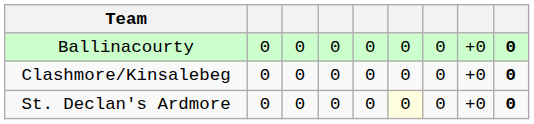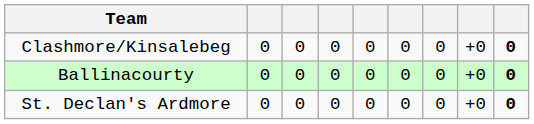 <table class="wikitable" style="text-align:center">
 <tr>
 <th style="width:175px;">Team</th>
 <th width="20"></th>
 <th width="20"></th>
 <th width="20"></th>
 <th width="20"></th>
 <th width="20"></th>
 <th width="20"></th>
 <th width="20"></th>
 <th width="20"></th>
 </tr>
-<tr style="background:#cfc;">
-<td>Ballinacourty</td>
+<tr>
+<td>Clashmore/Kinsalebeg</td>
 <td>0</td>
 <td>0</td>
 <td>0</td>
 <td>0</td>
 <td>0</td>
 <td>0</td>
 <td>+0</td>
 <td><strong>0</strong></td>
 </tr>
-<tr>
-<td>Clashmore/Kinsalebeg</td>
+<tr style="background:#cfc;">
+<td>Ballinacourty</td>
 <td>0</td>
 <td>0</td>
 <td>0</td>
 <td>0</td>
 <td>0</td>
 <td>0</td>
 <td>+0</td>
 <td><strong>0</strong></td>
 </tr>
 <tr>
 <td>St. Declan's Ardmore</td>
 <td>0</td>
 <td>0</td>
 <td>0</td>
 <td>0</td>
-<td style="background: lightyellow;">0</td>
+<td>0</td>
 <td>0</td>
 <td>+0</td>
 <td><strong>0</strong></td>
 </tr>
 </table>
